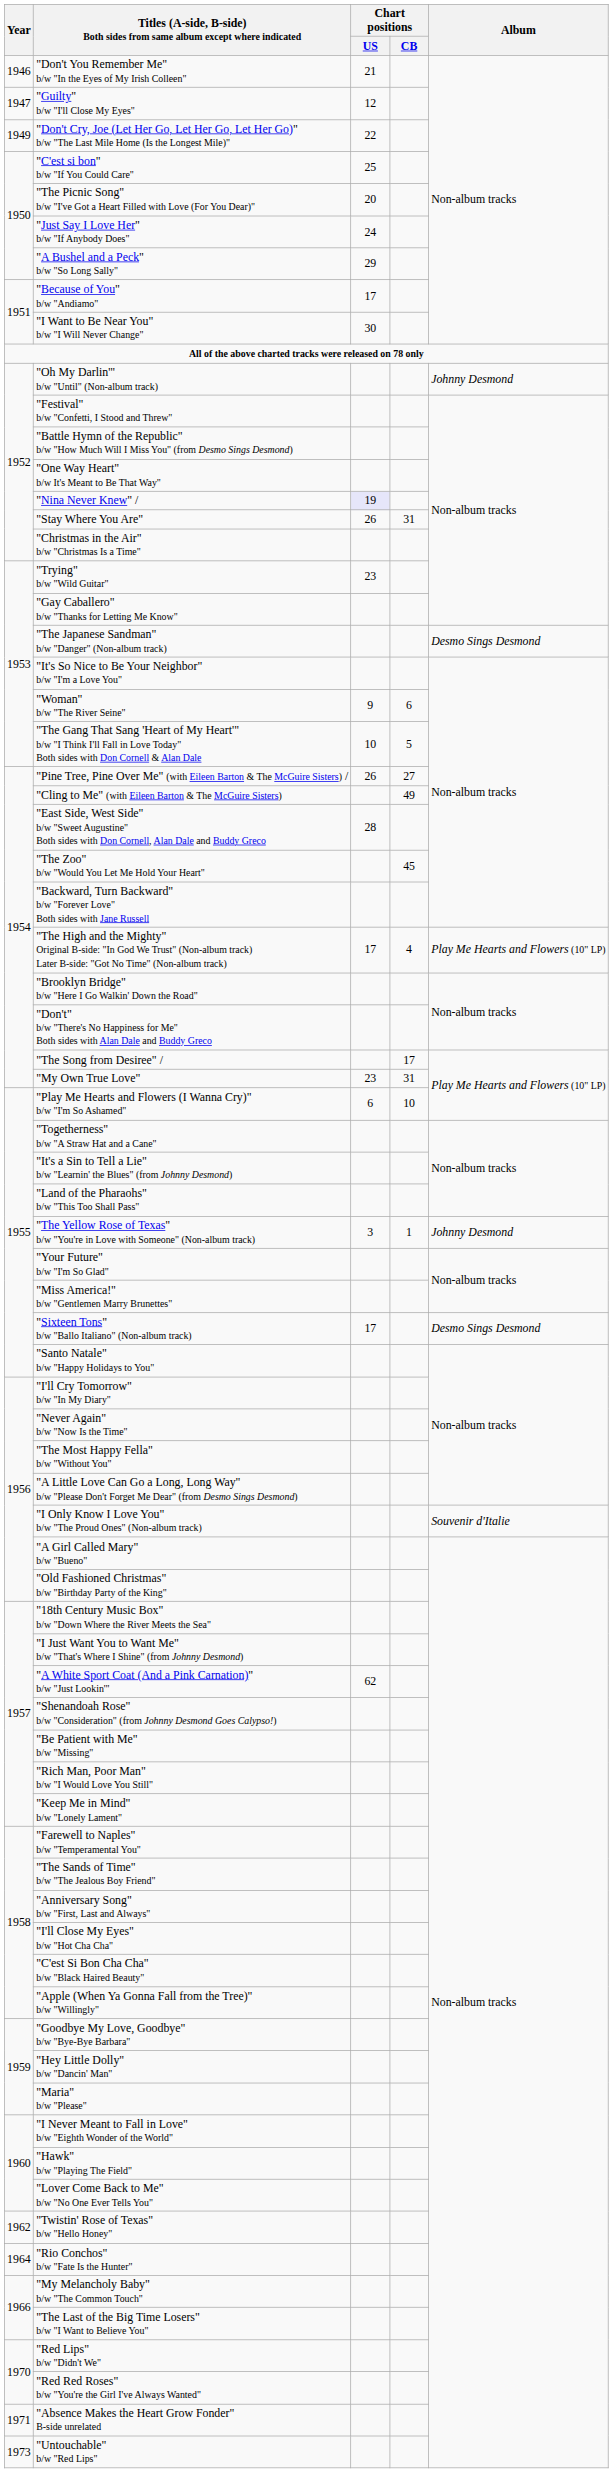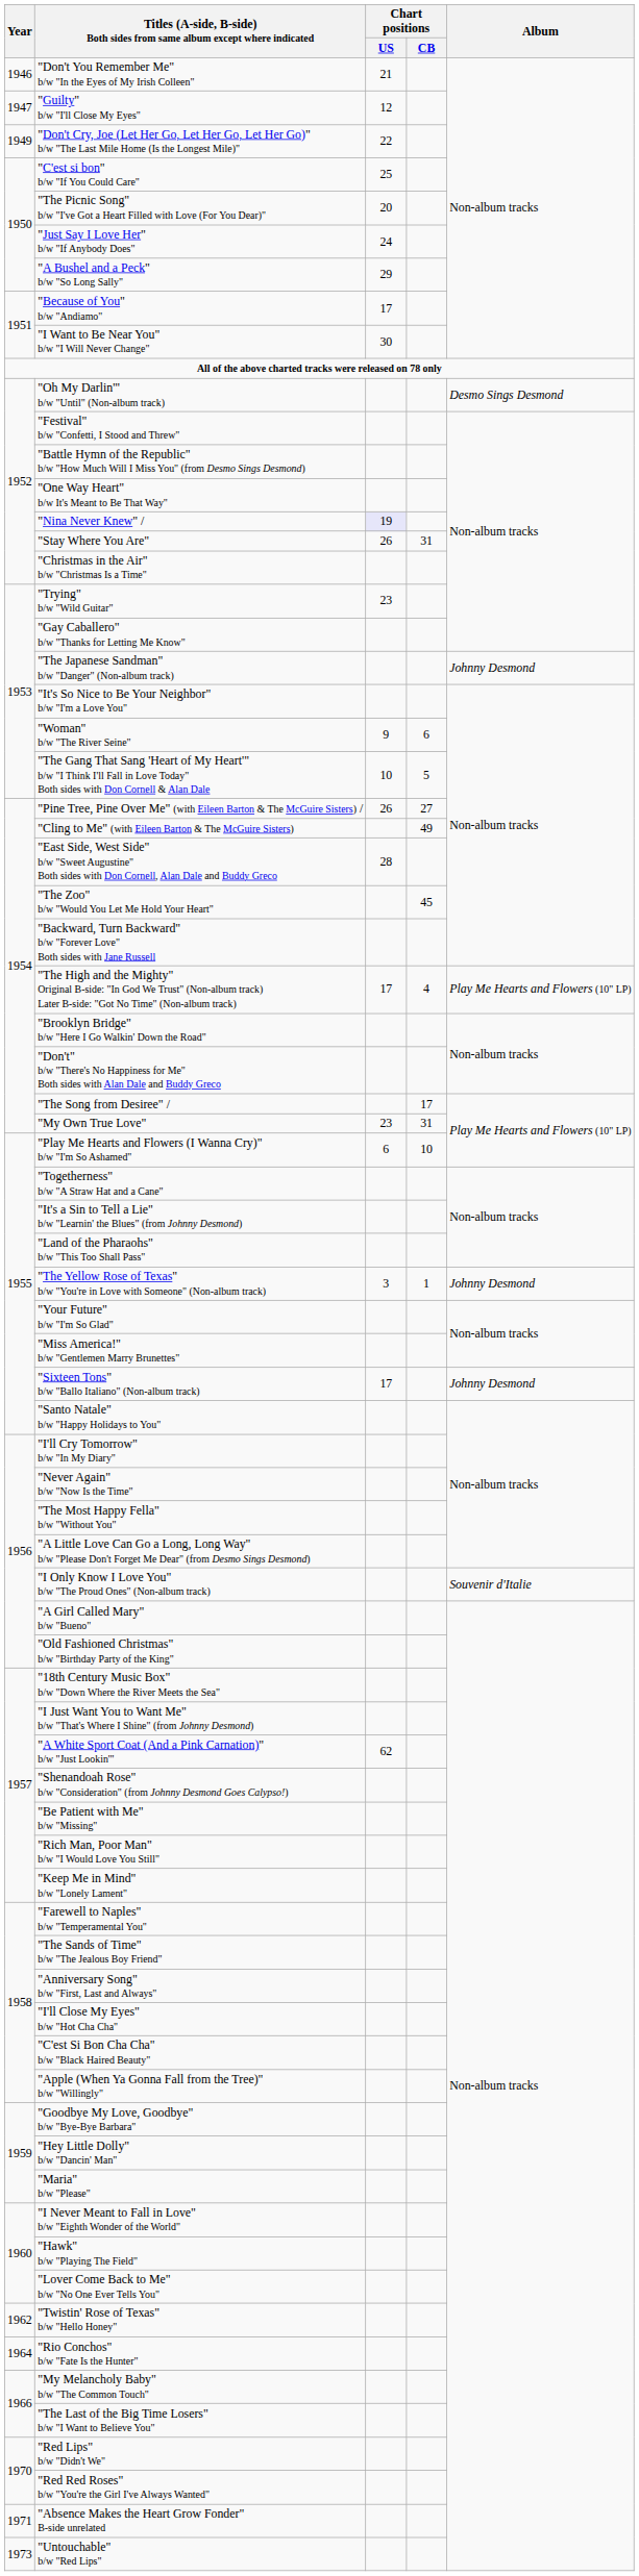 <table class="wikitable">
 <tr>
 <th rowspan="2">Year</th>
 <th rowspan="2">Titles (A-side, B-side)<br><small>Both sides from same album except where indicated</small></th>
 <th colspan="2">Chart positions</th>
 <th rowspan="2">Album</th>
 </tr>
 <tr>
 <th style="width:45px;"><a href='#'>US</a></th>
 <th style="width:45px;"><a href='#'>CB</a></th>
 </tr>
 <tr>
 <td>1946</td>
 <td>"Don't You Remember Me"<br><small>b/w "In the Eyes of My Irish Colleen"</small></td>
 <td style="text-align:center;">21</td>
 <td style="text-align:center;"></td>
 <td style="text-align:left;" rowspan="9">Non-album tracks</td>
 </tr>
 <tr>
 <td>1947</td>
 <td>"<a href='#'>Guilty</a>"<br><small>b/w "I'll Close My Eyes"</small></td>
 <td style="text-align:center;">12</td>
 <td style="text-align:center;"></td>
 </tr>
 <tr>
 <td>1949</td>
 <td>"<a href='#'>Don't Cry, Joe (Let Her Go, Let Her Go, Let Her Go)</a>"<br><small>b/w "The Last Mile Home (Is the Longest Mile)"</small></td>
 <td style="text-align:center;">22</td>
 <td style="text-align:center;"></td>
 </tr>
 <tr>
 <td rowspan="4">1950</td>
 <td>"<a href='#'>C'est si bon</a>"<br><small>b/w "If You Could Care"</small></td>
 <td style="text-align:center;">25</td>
 <td style="text-align:center;"></td>
 </tr>
 <tr>
 <td>"The Picnic Song"<br><small>b/w "I've Got a Heart Filled with Love (For You Dear)"</small></td>
 <td style="text-align:center;">20</td>
 <td style="text-align:center;"></td>
 </tr>
 <tr>
 <td>"<a href='#'>Just Say I Love Her</a>"<br><small>b/w "If Anybody Does"</small></td>
 <td style="text-align:center;">24</td>
 <td style="text-align:center;"></td>
 </tr>
 <tr>
 <td>"<a href='#'>A Bushel and a Peck</a>"<br><small>b/w "So Long Sally"</small></td>
 <td style="text-align:center;">29</td>
 <td style="text-align:center;"></td>
 </tr>
 <tr>
 <td rowspan="2">1951</td>
 <td>"<a href='#'>Because of You</a>"<br><small>b/w "Andiamo"</small></td>
 <td style="text-align:center;">17</td>
 <td style="text-align:center;"></td>
 </tr>
 <tr>
 <td>"I Want to Be Near You"<br><small>b/w "I Will Never Change"</small></td>
 <td style="text-align:center;">30</td>
 <td style="text-align:center;"></td>
 </tr>
 <tr>
 <td colspan="5" style="text-align:center;"><small><strong>All of the above charted tracks were released on 78 only</strong></small></td>
 </tr>
 <tr>
 <td rowspan="7">1952</td>
 <td>"Oh My Darlin'"<br><small>b/w "Until" (Non-album track) </small></td>
 <td style="text-align:center;"></td>
 <td style="text-align:center;"></td>
-<td style="text-align:left;"><em>Johnny Desmond</em></td>
+<td style="text-align:left;"><em>Desmo Sings Desmond</em></td>
 </tr>
 <tr>
 <td>"Festival"<br><small>b/w "Confetti, I Stood and Threw" </small></td>
 <td style="text-align:center;"></td>
 <td style="text-align:center;"></td>
 <td style="text-align:left;" rowspan="8">Non-album tracks</td>
 </tr>
 <tr>
 <td>"Battle Hymn of the Republic"<br><small>b/w "How Much Will I Miss You" (from <em>Desmo Sings Desmond</em>)</small></td>
 <td style="text-align:center;"></td>
 <td style="text-align:center;"></td>
 </tr>
 <tr>
 <td>"One Way Heart"<br><small>b/w It's Meant to Be That Way" </small></td>
 <td style="text-align:center;"></td>
 <td style="text-align:center;"></td>
 </tr>
 <tr>
 <td>"<a href='#'>Nina Never Knew</a>" /</td>
 <td style="background: lavender; text-align:center;">19</td>
 <td style="text-align:center;"></td>
 </tr>
 <tr>
 <td>"Stay Where You Are"</td>
 <td style="text-align:center;">26</td>
 <td style="text-align:center;">31</td>
 </tr>
 <tr>
 <td>"Christmas in the Air"<br><small>b/w "Christmas Is a Time"  </small></td>
 <td style="text-align:center;"></td>
 <td style="text-align:center;"></td>
 </tr>
 <tr>
 <td rowspan="6">1953</td>
 <td>"Trying"<br><small>b/w "Wild Guitar"</small></td>
 <td style="text-align:center;">23</td>
 <td style="text-align:center;"></td>
 </tr>
 <tr>
 <td>"Gay Caballero"<br><small>b/w "Thanks for Letting Me Know" </small></td>
 <td style="text-align:center;"></td>
 <td style="text-align:center;"></td>
 </tr>
 <tr>
 <td>"The Japanese Sandman"<br><small>b/w "Danger" (Non-album track)</small></td>
 <td style="text-align:center;"></td>
 <td style="text-align:center;"></td>
-<td style="text-align:left;"><em>Desmo Sings Desmond</em></td>
+<td style="text-align:left;"><em>Johnny Desmond</em></td>
 </tr>
 <tr>
 <td>"It's So Nice to Be Your Neighbor"<br><small>b/w "I'm a Love You" </small></td>
 <td style="text-align:center;"></td>
 <td style="text-align:center;"></td>
 <td style="text-align:left;" rowspan="8">Non-album tracks</td>
 </tr>
 <tr>
 <td>"Woman"<br><small>b/w "The River Seine" </small></td>
 <td style="text-align:center;">9</td>
 <td style="text-align:center;">6</td>
 </tr>
 <tr>
 <td>"The Gang That Sang 'Heart of My Heart'"<br><small>b/w "I Think I'll Fall in Love Today"<br>Both sides with <a href='#'>Don Cornell</a> & <a href='#'>Alan Dale</a></small></td>
 <td style="text-align:center;">10</td>
 <td style="text-align:center;">5</td>
 </tr>
 <tr>
 <td rowspan="10">1954</td>
 <td>"Pine Tree, Pine Over Me" <small> (with <a href='#'>Eileen Barton</a> & The <a href='#'>McGuire Sisters</a>)</small> /</td>
 <td style="text-align:center;">26</td>
 <td style="text-align:center;">27</td>
 </tr>
 <tr>
 <td>"Cling to Me" <small> (with <a href='#'>Eileen Barton</a> & The <a href='#'>McGuire Sisters</a>)</small></td>
 <td style="text-align:center;"></td>
 <td style="text-align:center;">49</td>
 </tr>
 <tr>
 <td>"East Side, West Side"<br><small>b/w "Sweet Augustine"<br>Both sides with <a href='#'>Don Cornell</a>, <a href='#'>Alan Dale</a> and <a href='#'>Buddy Greco</a></small></td>
 <td style="text-align:center;">28</td>
 <td style="text-align:center;"></td>
 </tr>
 <tr>
 <td>"The Zoo"<br><small>b/w "Would You Let Me Hold Your Heart"</small></td>
 <td style="text-align:center;"></td>
 <td style="text-align:center;">45</td>
 </tr>
 <tr>
 <td>"Backward, Turn Backward"<br><small>b/w "Forever Love"<br>Both sides with <a href='#'>Jane Russell</a> </small></td>
 <td style="text-align:center;"></td>
 <td style="text-align:center;"></td>
 </tr>
 <tr>
 <td>"The High and the Mighty"<br><small>Original B-side: "In God We Trust" (Non-album track)<br>Later B-side: "Got No Time" (Non-album track)</small></td>
 <td style="text-align:center;">17</td>
 <td style="text-align:center;">4</td>
 <td style="text-align:left;"><em>Play Me Hearts and Flowers</em><small> (10" LP)</small></td>
 </tr>
 <tr>
 <td>"Brooklyn Bridge"<br><small>b/w "Here I Go Walkin' Down the Road" </small></td>
 <td style="text-align:center;"></td>
 <td style="text-align:center;"></td>
 <td style="text-align:left;" rowspan="2">Non-album tracks</td>
 </tr>
 <tr>
 <td>"Don't"<br><small>b/w "There's No Happiness for Me"<br>Both sides with <a href='#'>Alan Dale</a> and <a href='#'>Buddy Greco</a> </small></td>
 <td style="text-align:center;"></td>
 <td style="text-align:center;"></td>
 </tr>
 <tr>
 <td>"The Song from Desiree" /</td>
 <td style="text-align:center;"></td>
 <td style="text-align:center;">17</td>
 <td style="text-align:left;" rowspan="3"><em>Play Me Hearts and Flowers</em><small> (10" LP)</small></td>
 </tr>
 <tr>
 <td>"My Own True Love"</td>
 <td style="text-align:center;">23</td>
 <td style="text-align:center;">31</td>
 </tr>
 <tr>
 <td rowspan="9">1955</td>
 <td>"Play Me Hearts and Flowers (I Wanna Cry)"<br><small>b/w "I'm So Ashamed"</small></td>
 <td style="text-align:center;">6</td>
 <td style="text-align:center;">10</td>
 </tr>
 <tr>
 <td>"Togetherness"<br><small>b/w "A Straw Hat and a Cane"</small></td>
 <td style="text-align:center;"></td>
 <td style="text-align:center;"></td>
 <td style="text-align:left;" rowspan="3">Non-album tracks</td>
 </tr>
 <tr>
 <td>"It's a Sin to Tell a Lie"<br><small>b/w "Learnin' the Blues" (from <em>Johnny Desmond</em>)</small></td>
 <td style="text-align:center;"></td>
 <td style="text-align:center;"></td>
 </tr>
 <tr>
 <td>"Land of the Pharaohs"<br><small>b/w "This Too Shall Pass" </small></td>
 <td style="text-align:center;"></td>
 <td style="text-align:center;"></td>
 </tr>
 <tr>
 <td>"<a href='#'>The Yellow Rose of Texas</a>"<br><small>b/w "You're in Love with Someone" (Non-album track)</small></td>
 <td style="text-align:center;">3</td>
 <td style="text-align:center;">1</td>
 <td style="text-align:left;"><em>Johnny Desmond</em></td>
 </tr>
 <tr>
 <td>"Your Future"<br><small>b/w "I'm So Glad" </small></td>
 <td style="text-align:center;"></td>
 <td style="text-align:center;"></td>
 <td style="text-align:left;" rowspan="2">Non-album tracks</td>
 </tr>
 <tr>
 <td>"Miss America!"<br><small>b/w "Gentlemen Marry Brunettes"</small></td>
 <td style="text-align:center;"></td>
 <td style="text-align:center;"></td>
 </tr>
 <tr>
 <td>"<a href='#'>Sixteen Tons</a>"<br><small>b/w "Ballo Italiano" (Non-album track)</small></td>
 <td style="text-align:center;">17</td>
 <td style="text-align:center;"></td>
-<td style="text-align:left;"><em>Desmo Sings Desmond</em></td>
+<td style="text-align:left;"><em>Johnny Desmond</em></td>
 </tr>
 <tr>
 <td>"Santo Natale"<br><small>b/w "Happy Holidays to You"</small></td>
 <td style="text-align:center;"></td>
 <td style="text-align:center;"></td>
 <td style="text-align:left;" rowspan="5">Non-album tracks</td>
 </tr>
 <tr>
 <td rowspan="7">1956</td>
 <td>"I'll Cry Tomorrow"<br><small>b/w "In My Diary"</small></td>
 <td style="text-align:center;"></td>
 <td style="text-align:center;"></td>
 </tr>
 <tr>
 <td>"Never Again"<br><small>b/w "Now Is the Time"</small></td>
 <td style="text-align:center;"></td>
 <td style="text-align:center;"></td>
 </tr>
 <tr>
 <td>"The Most Happy Fella"<br><small>b/w "Without You" </small></td>
 <td style="text-align:center;"></td>
 <td style="text-align:center;"></td>
 </tr>
 <tr>
 <td>"A Little Love Can Go a Long, Long Way"<br><small>b/w "Please Don't Forget Me Dear" (from <em>Desmo Sings Desmond</em>)</small></td>
 <td style="text-align:center;"></td>
 <td style="text-align:center;"></td>
 </tr>
 <tr>
 <td>"I Only Know I Love You"<br><small>b/w "The Proud Ones" (Non-album track)</small></td>
 <td style="text-align:center;"></td>
 <td style="text-align:center;"></td>
 <td style="text-align:left;"><em>Souvenir d'Italie</em></td>
 </tr>
 <tr>
 <td>"A Girl Called Mary"<br><small>b/w "Bueno" </small></td>
 <td style="text-align:center;"></td>
 <td style="text-align:center;"></td>
 <td style="text-align:left;" rowspan="29">Non-album tracks</td>
 </tr>
 <tr>
 <td>"Old Fashioned Christmas"<br><small>b/w "Birthday Party of the King" </small></td>
 <td style="text-align:center;"></td>
 <td style="text-align:center;"></td>
 </tr>
 <tr>
 <td rowspan="7">1957</td>
 <td>"18th Century Music Box"<br><small>b/w "Down Where the River Meets the Sea"</small></td>
 <td style="text-align:center;"></td>
 <td style="text-align:center;"></td>
 </tr>
 <tr>
 <td>"I Just Want You to Want Me"<br><small>b/w "That's Where I Shine" (from <em>Johnny Desmond</em>) </small></td>
 <td style="text-align:center;"></td>
 <td style="text-align:center;"></td>
 </tr>
 <tr>
 <td>"<a href='#'>A White Sport Coat (And a Pink Carnation)</a>"<br><small>b/w "Just Lookin'"</small></td>
 <td style="text-align:center;">62</td>
 <td style="text-align:center;"></td>
 </tr>
 <tr>
 <td>"Shenandoah Rose"<br><small>b/w "Consideration" (from <em>Johnny Desmond Goes Calypso!</em>)</small></td>
 <td style="text-align:center;"></td>
 <td style="text-align:center;"></td>
 </tr>
 <tr>
 <td>"Be Patient with Me"<br><small>b/w "Missing" </small></td>
 <td style="text-align:center;"></td>
 <td style="text-align:center;"></td>
 </tr>
 <tr>
 <td>"Rich Man, Poor Man"<br><small>b/w "I Would Love You Still"</small></td>
 <td style="text-align:center;"></td>
 <td style="text-align:center;"></td>
 </tr>
 <tr>
 <td>"Keep Me in Mind"<br><small>b/w "Lonely Lament"</small></td>
 <td style="text-align:center;"></td>
 <td style="text-align:center;"></td>
 </tr>
 <tr>
 <td rowspan="6">1958</td>
 <td>"Farewell to Naples"<br><small>b/w "Temperamental You"</small></td>
 <td style="text-align:center;"></td>
 <td style="text-align:center;"></td>
 </tr>
 <tr>
 <td>"The Sands of Time"<br><small>b/w "The Jealous Boy Friend"</small></td>
 <td style="text-align:center;"></td>
 <td style="text-align:center;"></td>
 </tr>
 <tr>
 <td>"Anniversary Song"<br><small>b/w "First, Last and Always" </small></td>
 <td style="text-align:center;"></td>
 <td style="text-align:center;"></td>
 </tr>
 <tr>
 <td>"I'll Close My Eyes"<br><small>b/w "Hot Cha Cha"</small></td>
 <td style="text-align:center;"></td>
 <td style="text-align:center;"></td>
 </tr>
 <tr>
 <td>"C'est Si Bon Cha Cha"<br><small>b/w "Black Haired Beauty"</small></td>
 <td style="text-align:center;"></td>
 <td style="text-align:center;"></td>
 </tr>
 <tr>
 <td>"Apple (When Ya Gonna Fall from the Tree)"<br><small>b/w "Willingly"</small></td>
 <td style="text-align:center;"></td>
 <td style="text-align:center;"></td>
 </tr>
 <tr>
 <td rowspan="3">1959</td>
 <td>"Goodbye My Love, Goodbye"<br><small>b/w "Bye-Bye Barbara"</small></td>
 <td style="text-align:center;"></td>
 <td style="text-align:center;"></td>
 </tr>
 <tr>
 <td>"Hey Little Dolly"<br><small>b/w "Dancin' Man"</small></td>
 <td style="text-align:center;"></td>
 <td style="text-align:center;"></td>
 </tr>
 <tr>
 <td>"Maria"<br><small>b/w "Please"</small></td>
 <td style="text-align:center;"></td>
 <td style="text-align:center;"></td>
 </tr>
 <tr>
 <td rowspan="3">1960</td>
 <td>"I Never Meant to Fall in Love"<br><small>b/w "Eighth Wonder of the World"</small></td>
 <td style="text-align:center;"></td>
 <td style="text-align:center;"></td>
 </tr>
 <tr>
 <td>"Hawk"<br><small>b/w "Playing The Field"</small></td>
 <td style="text-align:center;"></td>
 <td style="text-align:center;"></td>
 </tr>
 <tr>
 <td>"Lover Come Back to Me"<br><small>b/w "No One Ever Tells You"</small></td>
 <td style="text-align:center;"></td>
 <td style="text-align:center;"></td>
 </tr>
 <tr>
 <td>1962</td>
 <td>"Twistin' Rose of Texas"<br><small>b/w "Hello Honey"</small></td>
 <td style="text-align:center;"></td>
 <td style="text-align:center;"></td>
 </tr>
 <tr>
 <td>1964</td>
 <td>"Rio Conchos"<br><small>b/w "Fate Is the Hunter"</small></td>
 <td style="text-align:center;"></td>
 <td style="text-align:center;"></td>
 </tr>
 <tr>
 <td rowspan="2">1966</td>
 <td>"My Melancholy Baby"<br><small>b/w "The Common Touch"</small></td>
 <td style="text-align:center;"></td>
 <td style="text-align:center;"></td>
 </tr>
 <tr>
 <td>"The Last of the Big Time Losers"<br><small>b/w "I Want to Believe You"</small></td>
 <td style="text-align:center;"></td>
 <td style="text-align:center;"></td>
 </tr>
 <tr>
 <td rowspan="2">1970</td>
 <td>"Red Lips"<br><small>b/w "Didn't We"</small></td>
 <td style="text-align:center;"></td>
 <td style="text-align:center;"></td>
 </tr>
 <tr>
 <td>"Red Red Roses"<br><small>b/w "You're the Girl I've Always Wanted"</small></td>
 <td style="text-align:center;"></td>
 <td style="text-align:center;"></td>
 </tr>
 <tr>
 <td>1971</td>
 <td>"Absence Makes the Heart Grow Fonder"<br><small>B-side unrelated</small></td>
 <td style="text-align:center;"></td>
 <td style="text-align:center;"></td>
 </tr>
 <tr>
 <td>1973</td>
 <td>"Untouchable"<br><small>b/w "Red Lips"</small></td>
 <td style="text-align:center;"></td>
 <td style="text-align:center;"></td>
 </tr>
 </table>
